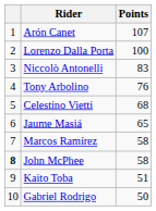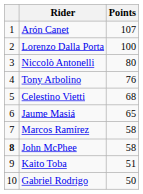 <table class="wikitable" style="font-size: 95%;">
 <tr>
 <th></th>
 <th>Rider</th>
 <th>Points</th>
 </tr>
 <tr>
 <td align=center>1</td>
 <td> <a href='#'>Arón Canet</a></td>
 <td align=right>107</td>
 </tr>
 <tr>
 <td align=center>2</td>
 <td> <a href='#'>Lorenzo Dalla Porta</a></td>
 <td align=right>100</td>
 </tr>
 <tr>
 <td align=center>3</td>
 <td> <a href='#'>Niccolò Antonelli</a></td>
-<td align=right>83</td>
+<td align=right>80</td>
 </tr>
 <tr>
 <td align=center>4</td>
 <td> <a href='#'>Tony Arbolino</a></td>
 <td align=right>76</td>
 </tr>
 <tr>
 <td align=center>5</td>
 <td> <a href='#'>Celestino Vietti</a></td>
 <td align=right>68</td>
 </tr>
 <tr>
 <td align=center>6</td>
 <td> <a href='#'>Jaume Masiá</a></td>
 <td align=right>65</td>
 </tr>
 <tr>
 <td align=center>7</td>
 <td> <a href='#'>Marcos Ramírez</a></td>
 <td align=right>58</td>
 </tr>
 <tr>
 <td align=center><strong>8</strong></td>
 <td> <a href='#'>John McPhee</a></td>
 <td align=right>58</td>
 </tr>
 <tr>
 <td align=center>9</td>
 <td> <a href='#'>Kaito Toba</a></td>
 <td align=right>51</td>
 </tr>
 <tr>
 <td align=center>10</td>
 <td> <a href='#'>Gabriel Rodrigo</a></td>
 <td align=right>50</td>
 </tr>
 </table>
